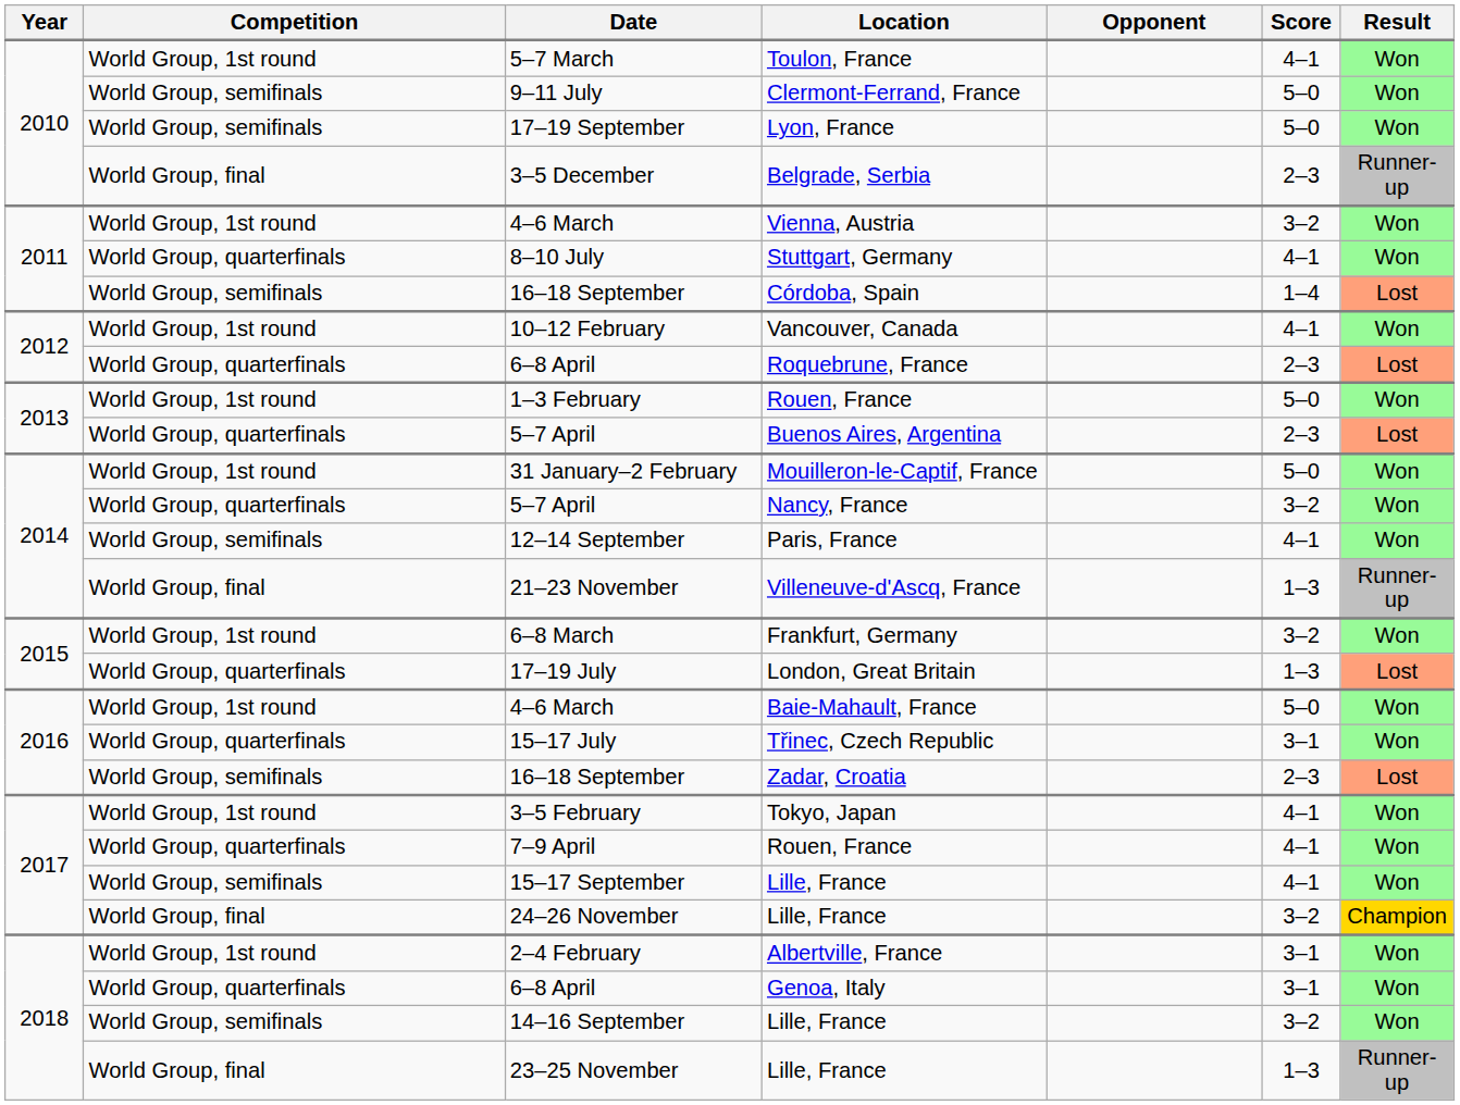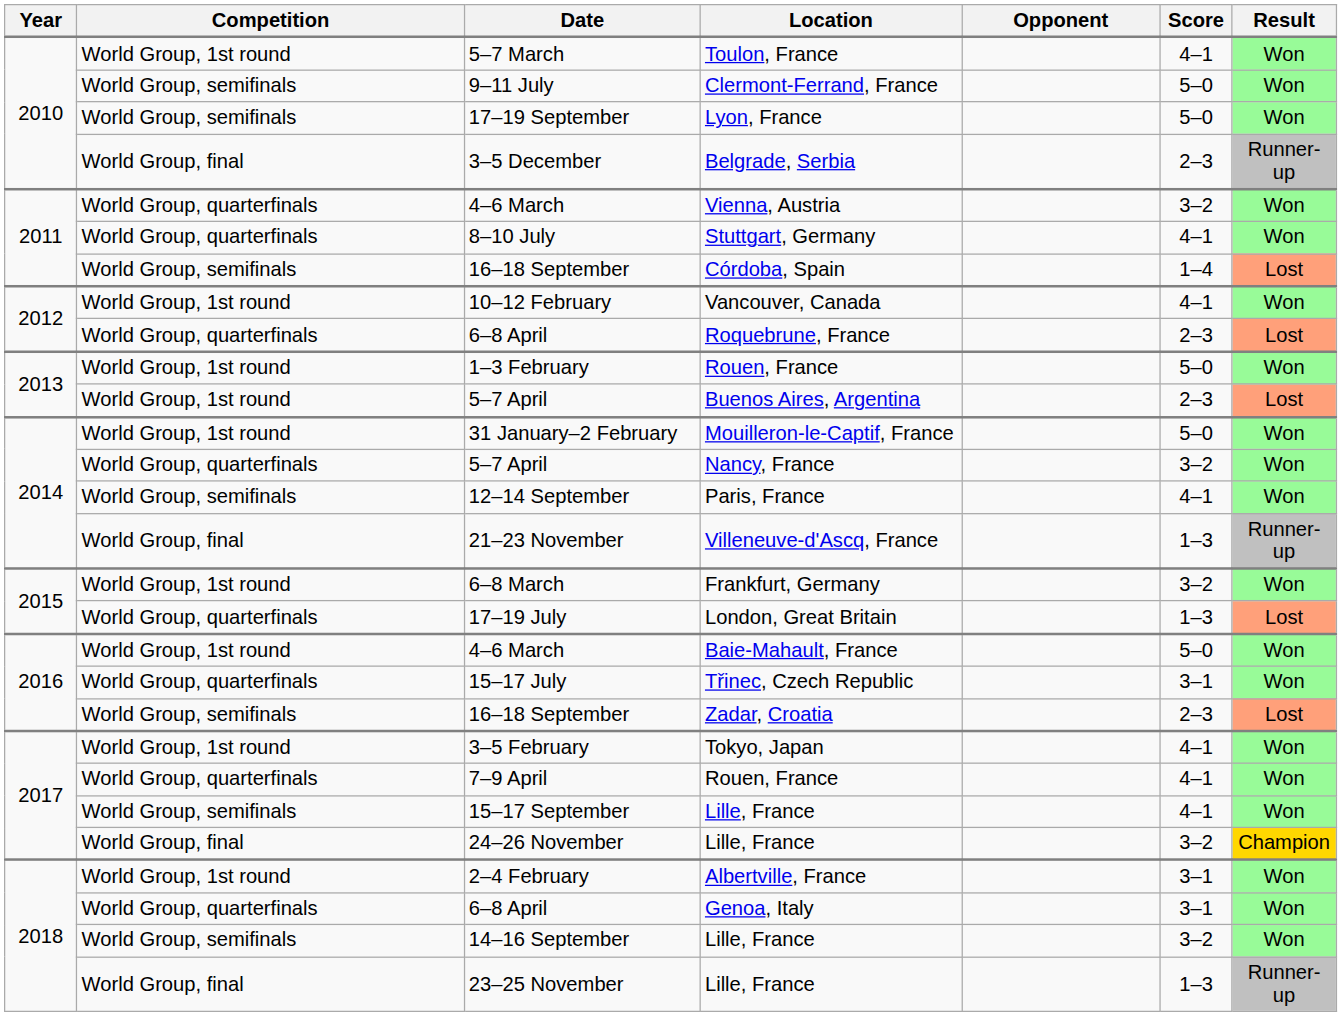 <table class="wikitable">
 <tr>
 <th width="50">Year</th>
 <th width="300">Competition</th>
 <th width="180">Date</th>
 <th width="200">Location</th>
 <th width="150">Opponent</th>
 <th width="50">Score</th>
 <th width="75">Result</th>
 </tr>
 <tr style="border-top:2px solid gray;">
 <td align="center" rowspan="4">2010</td>
 <td>World Group, 1st round</td>
 <td>5–7 March</td>
 <td><a href='#'>Toulon</a>, France</td>
 <td></td>
 <td align="center">4–1</td>
 <td align="center" bgcolor="#98FB98">Won</td>
 </tr>
 <tr>
 <td>World Group, semifinals</td>
 <td>9–11 July</td>
 <td><a href='#'>Clermont-Ferrand</a>, France</td>
 <td></td>
 <td align="center">5–0</td>
 <td align="center" bgcolor="#98FB98">Won</td>
 </tr>
 <tr>
 <td>World Group, semifinals</td>
 <td>17–19 September</td>
 <td><a href='#'>Lyon</a>, France</td>
 <td></td>
 <td align="center">5–0</td>
 <td align="center" bgcolor="#98FB98">Won</td>
 </tr>
 <tr>
 <td>World Group, final</td>
 <td>3–5 December</td>
 <td><a href='#'>Belgrade</a>, <a href='#'>Serbia</a></td>
 <td></td>
 <td align="center">2–3</td>
 <td align="center" bgcolor=silver>Runner-up</td>
 </tr>
 <tr style="border-top:2px solid gray;">
 <td align="center" rowspan="3">2011</td>
-<td>World Group, 1st round</td>
+<td>World Group, quarterfinals</td>
 <td>4–6 March</td>
 <td><a href='#'>Vienna</a>, Austria</td>
 <td></td>
 <td align="center">3–2</td>
 <td align="center" bgcolor="#98FB98">Won</td>
 </tr>
 <tr>
 <td>World Group, quarterfinals</td>
 <td>8–10 July</td>
 <td><a href='#'>Stuttgart</a>, Germany</td>
 <td></td>
 <td align="center">4–1</td>
 <td align="center" bgcolor="#98FB98">Won</td>
 </tr>
 <tr>
 <td>World Group, semifinals</td>
 <td>16–18 September</td>
 <td><a href='#'>Córdoba</a>, Spain</td>
 <td></td>
 <td align="center">1–4</td>
 <td align="center" bgcolor="FFA07A">Lost</td>
 </tr>
 <tr style="border-top:2px solid gray;">
 <td align="center" rowspan="2">2012</td>
 <td>World Group, 1st round</td>
 <td>10–12 February</td>
 <td>Vancouver, Canada</td>
 <td></td>
 <td align="center">4–1</td>
 <td align="center" bgcolor="#98FB98">Won</td>
 </tr>
 <tr>
 <td>World Group, quarterfinals</td>
 <td>6–8 April</td>
 <td><a href='#'>Roquebrune</a>, France</td>
 <td></td>
 <td align="center">2–3</td>
 <td align="center" bgcolor="#FFA07A">Lost</td>
 </tr>
 <tr style="border-top:2px solid gray;">
 <td align="center" rowspan="2">2013</td>
 <td>World Group, 1st round</td>
 <td>1–3 February</td>
 <td><a href='#'>Rouen</a>, France</td>
 <td></td>
 <td align="center">5–0</td>
 <td align="center" bgcolor="#98FB98">Won</td>
 </tr>
 <tr>
-<td>World Group, quarterfinals</td>
+<td>World Group, 1st round</td>
 <td>5–7 April</td>
 <td><a href='#'>Buenos Aires</a>, <a href='#'>Argentina</a></td>
 <td></td>
 <td align="center">2–3</td>
 <td align="center" bgcolor="#FFA07A">Lost</td>
 </tr>
 <tr style="border-top:2px solid gray;">
 <td align="center" rowspan="4">2014</td>
 <td>World Group, 1st round</td>
 <td>31 January–2 February</td>
 <td><a href='#'>Mouilleron-le-Captif</a>, France</td>
 <td></td>
 <td align="center">5–0</td>
 <td align="center" bgcolor="#98FB98">Won</td>
 </tr>
 <tr>
 <td>World Group, quarterfinals</td>
 <td>5–7 April</td>
 <td><a href='#'>Nancy</a>, France</td>
 <td></td>
 <td align="center">3–2</td>
 <td align="center" bgcolor="#98FB98">Won</td>
 </tr>
 <tr>
 <td>World Group, semifinals</td>
 <td>12–14 September</td>
 <td>Paris, France</td>
 <td></td>
 <td align="center">4–1</td>
 <td align="center" bgcolor="#98FB98">Won</td>
 </tr>
 <tr>
 <td>World Group, final</td>
 <td>21–23 November</td>
 <td><a href='#'>Villeneuve-d'Ascq</a>, France</td>
 <td></td>
 <td align="center">1–3</td>
 <td align="center" bgcolor=silver>Runner-up</td>
 </tr>
 <tr style="border-top:2px solid gray;">
 <td align="center" rowspan="2">2015</td>
 <td>World Group, 1st round</td>
 <td>6–8 March</td>
 <td>Frankfurt, Germany</td>
 <td></td>
 <td align="center">3–2</td>
 <td align="center" bgcolor="#98FB98">Won</td>
 </tr>
 <tr>
 <td>World Group, quarterfinals</td>
 <td>17–19 July</td>
 <td>London, Great Britain</td>
 <td></td>
 <td align="center">1–3</td>
 <td align="center" bgcolor="#FFA07A">Lost</td>
 </tr>
 <tr style="border-top:2px solid gray;">
 <td align="center" rowspan="3">2016</td>
 <td>World Group, 1st round</td>
 <td>4–6 March</td>
 <td><a href='#'>Baie-Mahault</a>, France</td>
 <td></td>
 <td align="center">5–0</td>
 <td align="center" bgcolor="#98FB98">Won</td>
 </tr>
 <tr>
 <td>World Group, quarterfinals</td>
 <td>15–17 July</td>
 <td><a href='#'>Třinec</a>, Czech Republic</td>
 <td></td>
 <td align="center">3–1</td>
 <td align="center" bgcolor="#98FB98">Won</td>
 </tr>
 <tr>
 <td>World Group, semifinals</td>
 <td>16–18 September</td>
 <td><a href='#'>Zadar</a>, <a href='#'>Croatia</a></td>
 <td></td>
 <td align="center">2–3</td>
 <td align="center" bgcolor="#FFA07A">Lost</td>
 </tr>
 <tr style="border-top:2px solid gray;">
 <td align="center" rowspan="4">2017</td>
 <td>World Group, 1st round</td>
 <td>3–5 February</td>
 <td>Tokyo, Japan</td>
 <td></td>
 <td align="center">4–1</td>
 <td align="center" bgcolor="#98FB98">Won</td>
 </tr>
 <tr>
 <td>World Group, quarterfinals</td>
 <td>7–9 April</td>
 <td>Rouen, France</td>
 <td></td>
 <td align="center">4–1</td>
 <td align="center" bgcolor="#98FB98">Won</td>
 </tr>
 <tr>
 <td>World Group, semifinals</td>
 <td>15–17 September</td>
 <td><a href='#'>Lille</a>, France</td>
 <td></td>
 <td align="center">4–1</td>
 <td align="center" bgcolor="#98FB98">Won</td>
 </tr>
 <tr>
 <td>World Group, final</td>
 <td>24–26 November</td>
 <td>Lille, France</td>
 <td></td>
 <td align="center">3–2</td>
 <td align="center" bgcolor=gold>Champion</td>
 </tr>
 <tr style="border-top:2px solid gray;">
 <td align="center" rowspan="4">2018</td>
 <td>World Group, 1st round</td>
 <td>2–4 February</td>
 <td><a href='#'>Albertville</a>, France</td>
 <td></td>
 <td align="center">3–1</td>
 <td align="center" bgcolor="#98FB98">Won</td>
 </tr>
 <tr>
 <td>World Group, quarterfinals</td>
 <td>6–8 April</td>
 <td><a href='#'>Genoa</a>, Italy</td>
 <td></td>
 <td align="center">3–1</td>
 <td align="center" bgcolor="#98FB98">Won</td>
 </tr>
 <tr>
 <td>World Group, semifinals</td>
 <td>14–16 September</td>
 <td>Lille, France</td>
 <td></td>
 <td align="center">3–2</td>
 <td align="center" bgcolor="#98FB98">Won</td>
 </tr>
 <tr>
 <td>World Group, final</td>
 <td>23–25 November</td>
 <td>Lille, France</td>
 <td></td>
 <td align="center">1–3</td>
 <td align="center" bgcolor=silver>Runner-up</td>
 </tr>
 </table>
